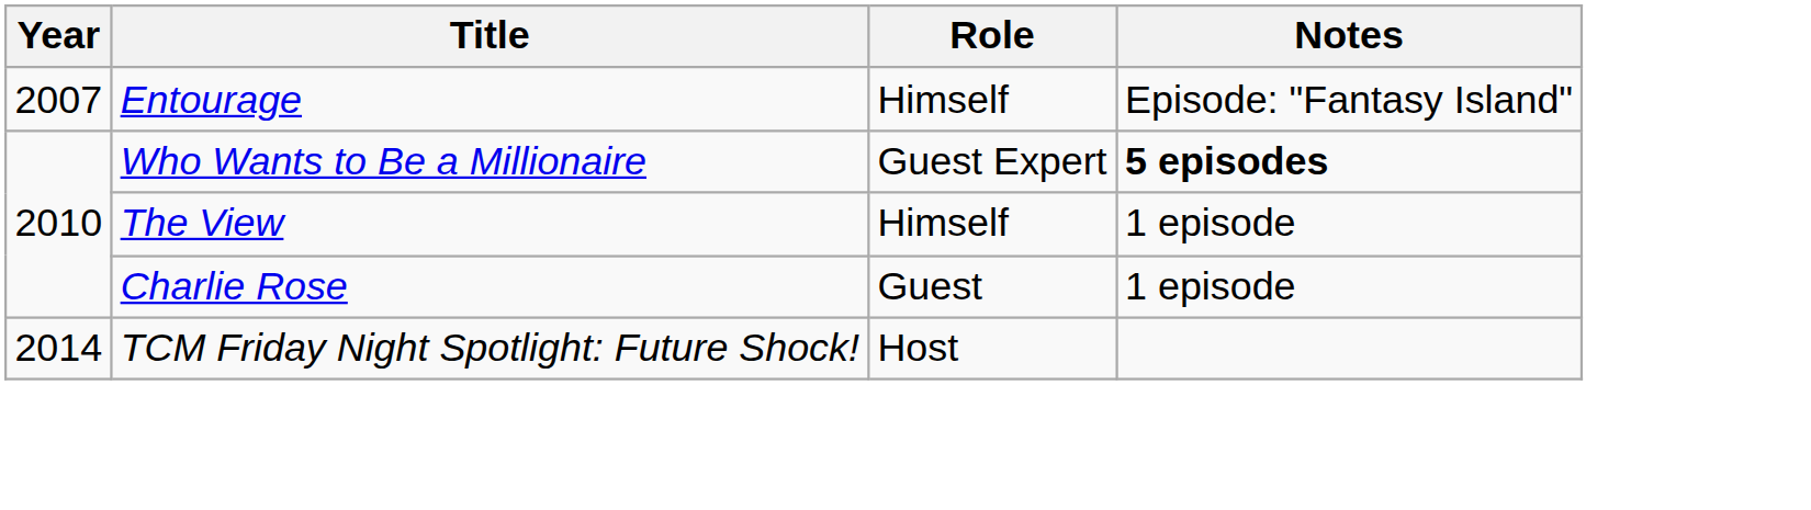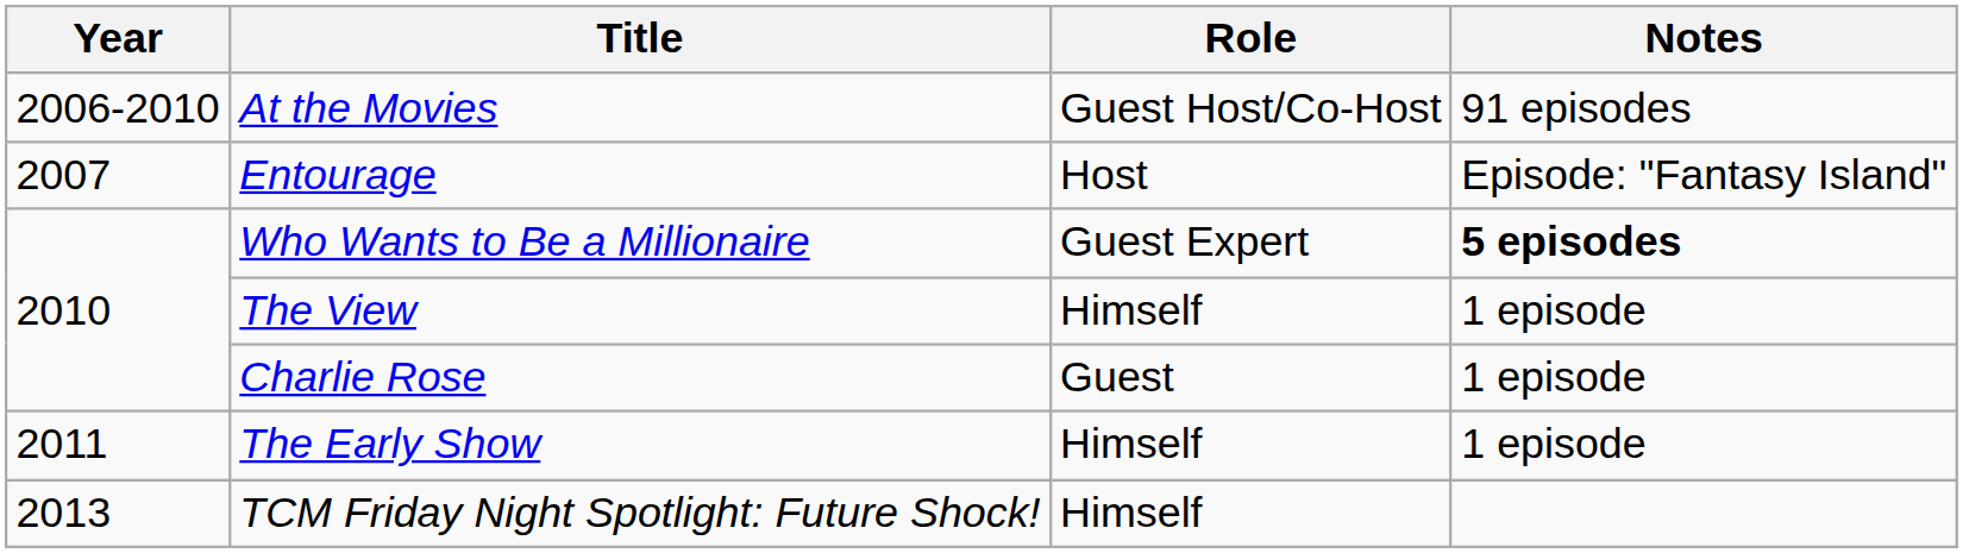 <table class="wikitable sortable">
 <tr>
 <th>Year</th>
 <th>Title</th>
 <th>Role</th>
 <th>Notes</th>
 </tr>
 <tr>
+<td>2006-2010</td>
+<td><em><a href='#'>At the Movies</a></em></td>
+<td>Guest Host/Co-Host</td>
+<td>91 episodes</td>
+</tr>
+<tr>
 <td>2007</td>
 <td><em><a href='#'>Entourage</a></em></td>
-<td>Himself</td>
+<td>Host</td>
 <td>Episode: "Fantasy Island"</td>
 </tr>
 <tr>
 <td rowspan="3">2010</td>
 <td><em><a href='#'>Who Wants to Be a Millionaire</a></em></td>
 <td>Guest Expert</td>
 <td><strong>5 episodes</strong></td>
 </tr>
 <tr>
 <td><em><a href='#'>The View</a></em></td>
 <td>Himself</td>
 <td>1 episode</td>
 </tr>
 <tr>
 <td><em><a href='#'>Charlie Rose</a></em></td>
 <td>Guest</td>
 <td>1 episode</td>
 </tr>
 <tr>
-<td>2014</td>
+<td>2011</td>
+<td><em><a href='#'>The Early Show</a></em></td>
+<td>Himself</td>
+<td>1 episode</td>
+</tr>
+<tr>
+<td>2013</td>
 <td><em>TCM Friday Night Spotlight: Future Shock!</em></td>
-<td>Host</td>
+<td>Himself</td>
 <td></td>
 </tr>
 </table>
